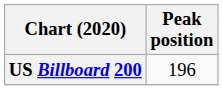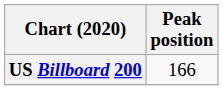 <table class="wikitable sortable plainrowheaders">
 <tr>
 <th scope="col">Chart (2020)</th>
 <th scope="col">Peak<br>position</th>
 </tr>
 <tr>
 <th scope="row">US <em><a href='#'>Billboard</a></em> <a href='#'>200</a></th>
-<td style="text-align:center;">196</td>
+<td style="text-align:center;">166</td>
 </tr>
 <tr>
 </tr>
 </table>
